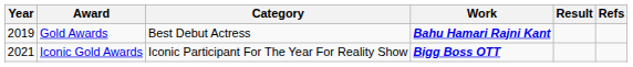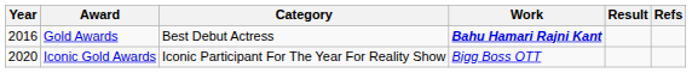 <table class="wikitable">
 <tr>
 <th>Year</th>
 <th>Award</th>
 <th>Category</th>
 <th>Work</th>
 <th>Result</th>
 <th>Refs</th>
 </tr>
 <tr>
-<td>2019</td>
+<td>2016</td>
 <td><a href='#'>Gold Awards</a></td>
 <td>Best Debut Actress</td>
 <td><strong><em><a href='#'>Bahu Hamari Rajni Kant</a></em></strong></td>
 <td></td>
 <td></td>
 </tr>
 <tr>
-<td>2021</td>
+<td>2020</td>
 <td><a href='#'>Iconic Gold Awards</a></td>
 <td>Iconic Participant For The Year For Reality Show</td>
-<td><strong><em><a href='#'>Bigg Boss OTT</a></em></strong></td>
+<td><em><a href='#'>Bigg Boss OTT</a></em></td>
 <td></td>
 </tr>
 </table>
